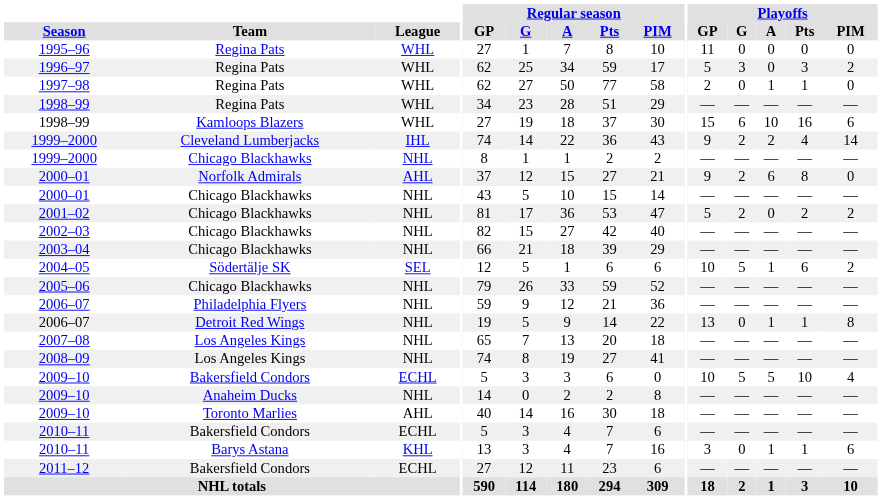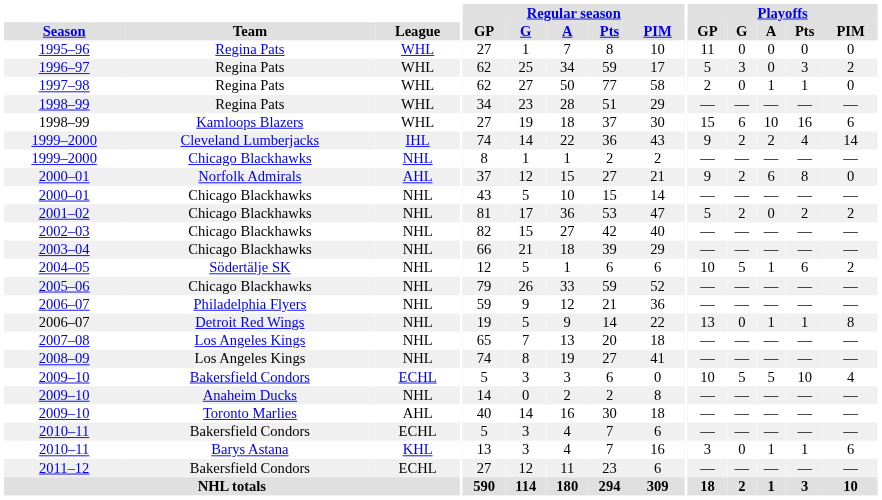 <table border="0" cellpadding="1" cellspacing="0" ID="Table3" style="text-align:center; width:60em">
 <tr bgcolor="#e0e0e0">
 <th colspan="3"  bgcolor="#ffffff"></th>
 <th rowspan="99" bgcolor="#ffffff"></th>
 <th colspan="5"><a href='#'>Regular season</a></th>
 <th rowspan="99" bgcolor="#ffffff"></th>
 <th colspan="5"><a href='#'>Playoffs</a></th>
 </tr>
 <tr bgcolor="#e0e0e0">
 <th><a href='#'>Season</a></th>
 <th>Team</th>
 <th>League</th>
 <th>GP</th>
 <th><a href='#'>G</a></th>
 <th><a href='#'>A</a></th>
 <th><a href='#'>Pts</a></th>
 <th><a href='#'>PIM</a></th>
 <th>GP</th>
 <th>G</th>
 <th>A</th>
 <th>Pts</th>
 <th>PIM</th>
 </tr>
 <tr>
 <td><a href='#'>1995–96</a></td>
 <td><a href='#'>Regina Pats</a></td>
 <td><a href='#'>WHL</a></td>
 <td>27</td>
 <td>1</td>
 <td>7</td>
 <td>8</td>
 <td>10</td>
 <td>11</td>
 <td>0</td>
 <td>0</td>
 <td>0</td>
 <td>0</td>
 </tr>
 <tr bgcolor="#f0f0f0">
 <td><a href='#'>1996–97</a></td>
 <td>Regina Pats</td>
 <td>WHL</td>
 <td>62</td>
 <td>25</td>
 <td>34</td>
 <td>59</td>
 <td>17</td>
 <td>5</td>
 <td>3</td>
 <td>0</td>
 <td>3</td>
 <td>2</td>
 </tr>
 <tr>
 <td><a href='#'>1997–98</a></td>
 <td>Regina Pats</td>
 <td>WHL</td>
 <td>62</td>
 <td>27</td>
 <td>50</td>
 <td>77</td>
 <td>58</td>
 <td>2</td>
 <td>0</td>
 <td>1</td>
 <td>1</td>
 <td>0</td>
 </tr>
 <tr bgcolor="#f0f0f0">
 <td><a href='#'>1998–99</a></td>
 <td>Regina Pats</td>
 <td>WHL</td>
 <td>34</td>
 <td>23</td>
 <td>28</td>
 <td>51</td>
 <td>29</td>
 <td>—</td>
 <td>—</td>
 <td>—</td>
 <td>—</td>
 <td>—</td>
 </tr>
 <tr>
 <td>1998–99</td>
 <td><a href='#'>Kamloops Blazers</a></td>
 <td>WHL</td>
 <td>27</td>
 <td>19</td>
 <td>18</td>
 <td>37</td>
 <td>30</td>
 <td>15</td>
 <td>6</td>
 <td>10</td>
 <td>16</td>
 <td>6</td>
 </tr>
 <tr bgcolor="#f0f0f0">
 <td><a href='#'>1999–2000</a></td>
 <td><a href='#'>Cleveland Lumberjacks</a></td>
 <td><a href='#'>IHL</a></td>
 <td>74</td>
 <td>14</td>
 <td>22</td>
 <td>36</td>
 <td>43</td>
 <td>9</td>
 <td>2</td>
 <td>2</td>
 <td>4</td>
 <td>14</td>
 </tr>
 <tr>
 <td><a href='#'>1999–2000</a></td>
 <td><a href='#'>Chicago Blackhawks</a></td>
 <td><a href='#'>NHL</a></td>
 <td>8</td>
 <td>1</td>
 <td>1</td>
 <td>2</td>
 <td>2</td>
 <td>—</td>
 <td>—</td>
 <td>—</td>
 <td>—</td>
 <td>—</td>
 </tr>
 <tr bgcolor="#f0f0f0">
 <td><a href='#'>2000–01</a></td>
 <td><a href='#'>Norfolk Admirals</a></td>
 <td><a href='#'>AHL</a></td>
 <td>37</td>
 <td>12</td>
 <td>15</td>
 <td>27</td>
 <td>21</td>
 <td>9</td>
 <td>2</td>
 <td>6</td>
 <td>8</td>
 <td>0</td>
 </tr>
 <tr>
 <td><a href='#'>2000–01</a></td>
 <td>Chicago Blackhawks</td>
 <td>NHL</td>
 <td>43</td>
 <td>5</td>
 <td>10</td>
 <td>15</td>
 <td>14</td>
 <td>—</td>
 <td>—</td>
 <td>—</td>
 <td>—</td>
 <td>—</td>
 </tr>
 <tr bgcolor="#f0f0f0">
 <td><a href='#'>2001–02</a></td>
 <td>Chicago Blackhawks</td>
 <td>NHL</td>
 <td>81</td>
 <td>17</td>
 <td>36</td>
 <td>53</td>
 <td>47</td>
 <td>5</td>
 <td>2</td>
 <td>0</td>
 <td>2</td>
 <td>2</td>
 </tr>
 <tr>
 <td><a href='#'>2002–03</a></td>
 <td>Chicago Blackhawks</td>
 <td>NHL</td>
 <td>82</td>
 <td>15</td>
 <td>27</td>
 <td>42</td>
 <td>40</td>
 <td>—</td>
 <td>—</td>
 <td>—</td>
 <td>—</td>
 <td>—</td>
 </tr>
 <tr bgcolor="#f0f0f0">
 <td><a href='#'>2003–04</a></td>
 <td>Chicago Blackhawks</td>
 <td>NHL</td>
 <td>66</td>
 <td>21</td>
 <td>18</td>
 <td>39</td>
 <td>29</td>
 <td>—</td>
 <td>—</td>
 <td>—</td>
 <td>—</td>
 <td>—</td>
 </tr>
 <tr>
 <td><a href='#'>2004–05</a></td>
 <td><a href='#'>Södertälje SK</a></td>
-<td><a href='#'>SEL</a></td>
+<td>NHL</td>
 <td>12</td>
 <td>5</td>
 <td>1</td>
 <td>6</td>
 <td>6</td>
 <td>10</td>
 <td>5</td>
 <td>1</td>
 <td>6</td>
 <td>2</td>
 </tr>
 <tr bgcolor="#f0f0f0">
 <td><a href='#'>2005–06</a></td>
 <td>Chicago Blackhawks</td>
 <td>NHL</td>
 <td>79</td>
 <td>26</td>
 <td>33</td>
 <td>59</td>
 <td>52</td>
 <td>—</td>
 <td>—</td>
 <td>—</td>
 <td>—</td>
 <td>—</td>
 </tr>
 <tr>
 <td><a href='#'>2006–07</a></td>
 <td><a href='#'>Philadelphia Flyers</a></td>
 <td>NHL</td>
 <td>59</td>
 <td>9</td>
 <td>12</td>
 <td>21</td>
 <td>36</td>
 <td>—</td>
 <td>—</td>
 <td>—</td>
 <td>—</td>
 <td>—</td>
 </tr>
 <tr bgcolor="#f0f0f0">
 <td>2006–07</td>
 <td><a href='#'>Detroit Red Wings</a></td>
 <td>NHL</td>
 <td>19</td>
 <td>5</td>
 <td>9</td>
 <td>14</td>
 <td>22</td>
 <td>13</td>
 <td>0</td>
 <td>1</td>
 <td>1</td>
 <td>8</td>
 </tr>
 <tr>
 <td><a href='#'>2007–08</a></td>
 <td><a href='#'>Los Angeles Kings</a></td>
 <td>NHL</td>
 <td>65</td>
 <td>7</td>
 <td>13</td>
 <td>20</td>
 <td>18</td>
 <td>—</td>
 <td>—</td>
 <td>—</td>
 <td>—</td>
 <td>—</td>
 </tr>
 <tr bgcolor="#f0f0f0">
 <td><a href='#'>2008–09</a></td>
 <td>Los Angeles Kings</td>
 <td>NHL</td>
 <td>74</td>
 <td>8</td>
 <td>19</td>
 <td>27</td>
 <td>41</td>
 <td>—</td>
 <td>—</td>
 <td>—</td>
 <td>—</td>
 <td>—</td>
 </tr>
 <tr>
 <td><a href='#'>2009–10</a></td>
 <td><a href='#'>Bakersfield Condors</a></td>
 <td><a href='#'>ECHL</a></td>
 <td>5</td>
 <td>3</td>
 <td>3</td>
 <td>6</td>
 <td>0</td>
 <td>10</td>
 <td>5</td>
 <td>5</td>
 <td>10</td>
 <td>4</td>
 </tr>
 <tr bgcolor="#f0f0f0">
 <td><a href='#'>2009–10</a></td>
 <td><a href='#'>Anaheim Ducks</a></td>
 <td>NHL</td>
 <td>14</td>
 <td>0</td>
 <td>2</td>
 <td>2</td>
 <td>8</td>
 <td>—</td>
 <td>—</td>
 <td>—</td>
 <td>—</td>
 <td>—</td>
 </tr>
 <tr>
 <td><a href='#'>2009–10</a></td>
 <td><a href='#'>Toronto Marlies</a></td>
 <td>AHL</td>
 <td>40</td>
 <td>14</td>
 <td>16</td>
 <td>30</td>
 <td>18</td>
 <td>—</td>
 <td>—</td>
 <td>—</td>
 <td>—</td>
 <td>—</td>
 </tr>
 <tr bgcolor="#f0f0f0">
 <td><a href='#'>2010–11</a></td>
 <td>Bakersfield Condors</td>
 <td>ECHL</td>
 <td>5</td>
 <td>3</td>
 <td>4</td>
 <td>7</td>
 <td>6</td>
 <td>—</td>
 <td>—</td>
 <td>—</td>
 <td>—</td>
 <td>—</td>
 </tr>
 <tr>
 <td><a href='#'>2010–11</a></td>
 <td><a href='#'>Barys Astana</a></td>
 <td><a href='#'>KHL</a></td>
 <td>13</td>
 <td>3</td>
 <td>4</td>
 <td>7</td>
 <td>16</td>
 <td>3</td>
 <td>0</td>
 <td>1</td>
 <td>1</td>
 <td>6</td>
 </tr>
 <tr bgcolor="#f0f0f0">
 <td><a href='#'>2011–12</a></td>
 <td>Bakersfield Condors</td>
 <td>ECHL</td>
 <td>27</td>
 <td>12</td>
 <td>11</td>
 <td>23</td>
 <td>6</td>
 <td>—</td>
 <td>—</td>
 <td>—</td>
 <td>—</td>
 <td>—</td>
 </tr>
 <tr bgcolor="#e0e0e0">
 <th colspan="3">NHL totals</th>
 <th>590</th>
 <th>114</th>
 <th>180</th>
 <th>294</th>
 <th>309</th>
 <th>18</th>
 <th>2</th>
 <th>1</th>
 <th>3</th>
 <th>10</th>
 </tr>
 </table>
